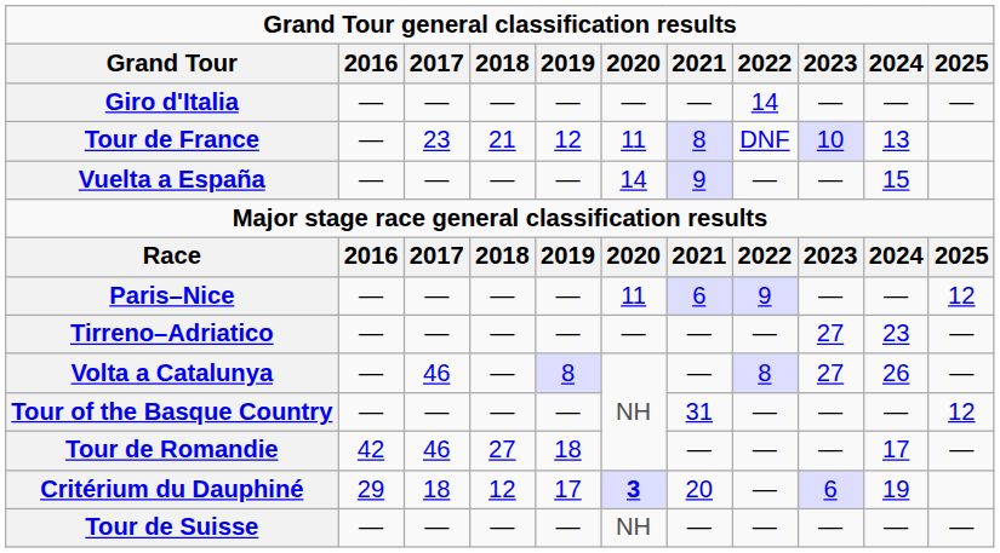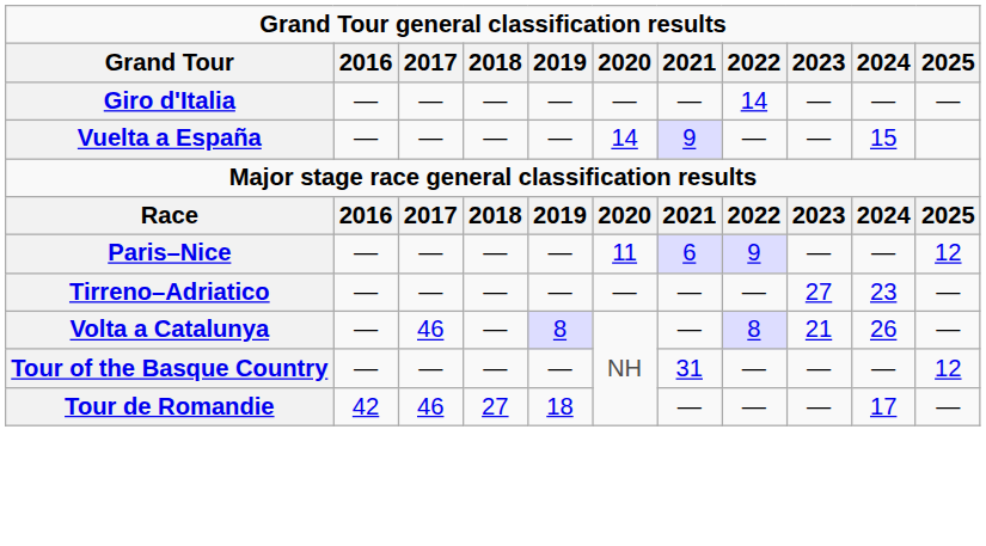 <table class="wikitable plainrowheaders">
 <tr>
 <td colspan=11 align="center"><strong>Grand Tour general classification results</strong></td>
 </tr>
 <tr>
 <th scope="col">Grand Tour</th>
 <th scope="col">2016</th>
 <th scope="col">2017</th>
 <th scope="col">2018</th>
 <th scope="col">2019</th>
 <th scope="col">2020</th>
 <th scope="col">2021</th>
 <th scope="col">2022</th>
 <th scope="col">2023</th>
 <th scope="col">2024</th>
 <th scope="col">2025</th>
 </tr>
 <tr style="text-align:center;">
 <th scope="row"> <a href='#'>Giro d'Italia</a></th>
 <td>—</td>
 <td>—</td>
 <td>—</td>
 <td>—</td>
 <td>—</td>
 <td>—</td>
 <td><a href='#'>14</a></td>
 <td>—</td>
 <td>—</td>
 <td>—</td>
-</tr>
-<tr style="text-align:center;">
-<th scope="row"> <a href='#'>Tour de France</a></th>
-<td>—</td>
-<td><a href='#'>23</a></td>
-<td><a href='#'>21</a></td>
-<td><a href='#'>12</a></td>
-<td><a href='#'>11</a></td>
-<td style="background:#ddf;"><a href='#'>8</a></td>
-<td><a href='#'>DNF</a></td>
-<td style="background:#ddf;"><a href='#'>10</a></td>
-<td><a href='#'>13</a></td>
-<td></td>
 </tr>
 <tr style="text-align:center;">
 <th scope="row"> <a href='#'>Vuelta a España</a></th>
 <td>—</td>
 <td>—</td>
 <td>—</td>
 <td>—</td>
 <td><a href='#'>14</a></td>
 <td style="background:#ddf;"><a href='#'>9</a></td>
 <td>—</td>
 <td>—</td>
 <td><a href='#'>15</a></td>
 <td></td>
 </tr>
 <tr>
 <td colspan=11 align="center"><strong>Major stage race general classification results</strong></td>
 </tr>
 <tr>
 <th scope="col">Race</th>
 <th scope="col">2016</th>
 <th scope="col">2017</th>
 <th scope="col">2018</th>
 <th scope="col">2019</th>
 <th scope="col">2020</th>
 <th scope="col">2021</th>
 <th scope="col">2022</th>
 <th scope="col">2023</th>
 <th scope="col">2024</th>
 <th scope="col">2025</th>
 </tr>
 <tr style="text-align:center;">
 <th scope="row"> <a href='#'>Paris–Nice</a></th>
 <td>—</td>
 <td>—</td>
 <td>—</td>
 <td>—</td>
 <td><a href='#'>11</a></td>
 <td style="background:#ddf;"><a href='#'>6</a></td>
 <td style="background:#ddf;"><a href='#'>9</a></td>
 <td>—</td>
 <td>—</td>
 <td><a href='#'>12</a></td>
 </tr>
 <tr style="text-align:center;">
 <th scope="row"> <a href='#'>Tirreno–Adriatico</a></th>
 <td>—</td>
 <td>—</td>
 <td>—</td>
 <td>—</td>
 <td>—</td>
 <td>—</td>
 <td>—</td>
 <td><a href='#'>27</a></td>
 <td><a href='#'>23</a></td>
 <td>—</td>
 </tr>
 <tr style="text-align:center;">
 <th scope="row"> <a href='#'>Volta a Catalunya</a></th>
 <td>—</td>
 <td><a href='#'>46</a></td>
 <td>—</td>
 <td style="background:#ddf;"><a href='#'>8</a></td>
 <td style="color:#4d4d4d;" rowspan=3>NH</td>
 <td>—</td>
 <td style="background:#ddf;"><a href='#'>8</a></td>
-<td><a href='#'>27</a></td>
+<td><a href='#'>21</a></td>
 <td><a href='#'>26</a></td>
 <td>—</td>
 </tr>
 <tr style="text-align:center;">
 <th scope="row"> <a href='#'>Tour of the Basque Country</a></th>
 <td>—</td>
 <td>—</td>
 <td>—</td>
 <td>—</td>
 <td><a href='#'>31</a></td>
 <td>—</td>
 <td>—</td>
 <td>—</td>
 <td><a href='#'>12</a></td>
 </tr>
 <tr style="text-align:center;">
 <th scope="row"> <a href='#'>Tour de Romandie</a></th>
 <td><a href='#'>42</a></td>
 <td><a href='#'>46</a></td>
 <td><a href='#'>27</a></td>
 <td><a href='#'>18</a></td>
 <td>—</td>
 <td>—</td>
 <td>—</td>
 <td><a href='#'>17</a></td>
 <td>—</td>
 </tr>
-<tr style="text-align:center;">
-<th scope="row"> <a href='#'>Critérium du Dauphiné</a></th>
-<td><a href='#'>29</a></td>
-<td><a href='#'>18</a></td>
-<td><a href='#'>12</a></td>
-<td><a href='#'>17</a></td>
-<td style="background:#ddf;"><a href='#'><strong>3</strong></a></td>
-<td><a href='#'>20</a></td>
-<td>—</td>
-<td style="background:#ddf;"><a href='#'>6</a></td>
-<td><a href='#'>19</a></td>
-<td></td>
-</tr>
-<tr style="text-align:center;">
-<th scope="row"> <a href='#'>Tour de Suisse</a></th>
-<td>—</td>
-<td>—</td>
-<td>—</td>
-<td>—</td>
-<td style="color:#4d4d4d;">NH</td>
-<td>—</td>
-<td>—</td>
-<td>—</td>
-<td>—</td>
-<td>—</td>
-</tr>
 </table>
